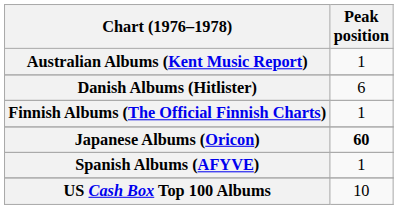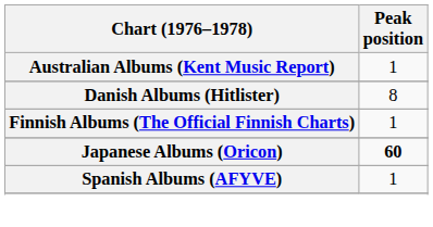 <table class="wikitable sortable plainrowheaders" style="text-align:center">
 <tr>
 <th scope=col>Chart (1976–1978)</th>
 <th scope=col>Peak<br>position</th>
 </tr>
 <tr>
 <th scope=row>Australian Albums (<a href='#'>Kent Music Report</a>)</th>
 <td align="center">1</td>
 </tr>
 <tr>
 </tr>
 <tr>
 </tr>
 <tr>
 <th scope=row>Danish Albums (Hitlister)</th>
-<td align="center">6</td>
+<td align="center">8</td>
 </tr>
 <tr>
 </tr>
 <tr>
 <th scope="row">Finnish Albums (<a href='#'>The Official Finnish Charts</a>)</th>
 <td align="center">1</td>
 </tr>
 <tr>
 </tr>
 <tr>
 <th scope=row>Japanese Albums (<a href='#'>Oricon</a>)</th>
 <td align="center"><strong>60</strong></td>
 </tr>
 <tr>
 </tr>
 <tr>
 </tr>
 <tr>
 <th scope="row">Spanish Albums (<a href='#'>AFYVE</a>)</th>
 <td align="center">1</td>
 </tr>
 <tr>
 </tr>
 <tr>
 </tr>
 <tr>
 </tr>
-<tr>
-<th scope=row>US <em><a href='#'>Cash Box</a></em> Top 100 Albums</th>
-<td align="center">10</td>
-</tr>
 </table>
